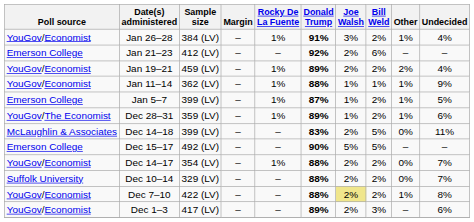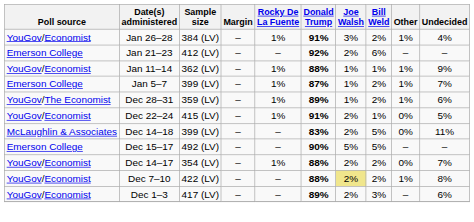 <table class="wikitable" style="font-size:90%;text-align:center;">
 <tr valign=bottom style="font-size:90%;">
 <th>Poll source</th>
 <th>Date(s)<br>administered</th>
 <th>Sample<br>size</th>
 <th>Margin<br></th>
 <th><a href='#'>Rocky De<br>La Fuente</a></th>
 <th><a href='#'>Donald<br>Trump</a></th>
 <th><a href='#'>Joe<br>Walsh</a></th>
 <th><a href='#'>Bill<br>Weld</a></th>
 <th>Other</th>
 <th>Undecided</th>
 </tr>
 <tr>
 <td style="text-align:left;"><a href='#'>YouGov</a>/<a href='#'>Economist</a></td>
 <td>Jan 26–28</td>
 <td>384 (LV)</td>
 <td>–</td>
 <td>1%</td>
 <td><strong>91%</strong></td>
 <td>3%</td>
 <td>2%</td>
 <td>1%</td>
 <td>4%</td>
 </tr>
 <tr>
 <td style="text-align:left;"><a href='#'>Emerson College</a></td>
 <td>Jan 21–23</td>
 <td>412 (LV)</td>
 <td>–</td>
 <td>–</td>
 <td><strong>92%</strong></td>
 <td>2%</td>
 <td>6%</td>
 <td>–</td>
 <td>–</td>
 </tr>
 <tr>
 <td style="text-align:left;"><a href='#'>YouGov</a>/<a href='#'>Economist</a></td>
-<td>Jan 19–21</td>
-<td>459 (LV)</td>
-<td>–</td>
-<td>1%</td>
-<td><strong>89%</strong></td>
-<td>2%</td>
-<td>2%</td>
-<td>2%</td>
-<td>4%</td>
-</tr>
-<tr>
-<td style="text-align:left;"><a href='#'>YouGov</a>/<a href='#'>Economist</a></td>
 <td>Jan 11–14</td>
 <td>362 (LV)</td>
 <td>–</td>
 <td>1%</td>
 <td><strong>88%</strong></td>
 <td>1%</td>
 <td>1%</td>
 <td>1%</td>
 <td>9%</td>
 </tr>
 <tr>
 <td style="text-align:left;"><a href='#'>Emerson College</a></td>
 <td>Jan 5–7</td>
 <td>399 (LV)</td>
 <td>–</td>
 <td>1%</td>
 <td><strong>87%</strong></td>
 <td>1%</td>
 <td>2%</td>
 <td>1%</td>
-<td>5%</td>
+<td>7%</td>
 </tr>
 <tr>
 <td style="text-align:left;"><a href='#'>YouGov</a>/<a href='#'>The Economist</a></td>
 <td>Dec 28–31</td>
 <td>359 (LV)</td>
 <td>–</td>
 <td>1%</td>
 <td><strong>89%</strong></td>
 <td>1%</td>
 <td>2%</td>
 <td>1%</td>
 <td>6%</td>
+</tr>
+<tr>
+<td style="text-align:left;"><a href='#'>YouGov</a>/<a href='#'>Economist</a></td>
+<td>Dec 22–24</td>
+<td>415 (LV)</td>
+<td>–</td>
+<td>1%</td>
+<td><strong>91%</strong></td>
+<td>2%</td>
+<td>1%</td>
+<td>0%</td>
+<td>5%</td>
 </tr>
 <tr>
 <td style="text-align:left;"><a href='#'>McLaughlin & Associates</a></td>
 <td>Dec 14–18</td>
 <td>399 (LV)</td>
 <td>–</td>
 <td>–</td>
 <td><strong>83%</strong></td>
 <td>2%</td>
 <td>5%</td>
 <td>0%</td>
 <td>11%</td>
 </tr>
 <tr>
 <td style="text-align:left;"><a href='#'>Emerson College</a></td>
 <td>Dec 15–17</td>
 <td>492 (LV)</td>
 <td>–</td>
 <td>–</td>
 <td><strong>90%</strong></td>
 <td>5%</td>
 <td>5%</td>
 <td>–</td>
 <td>–</td>
 </tr>
 <tr>
 <td style="text-align:left;"><a href='#'>YouGov</a>/<a href='#'>Economist</a></td>
 <td>Dec 14–17</td>
 <td>354 (LV)</td>
 <td>–</td>
 <td>1%</td>
 <td><strong>88%</strong></td>
 <td>2%</td>
 <td>2%</td>
 <td>0%</td>
 <td>7%</td>
 </tr>
 <tr>
-<td style="text-align:left;"><a href='#'>Suffolk University</a></td>
-<td>Dec 10–14</td>
-<td>329 (LV)</td>
-<td>–</td>
-<td>–</td>
-<td><strong>88%</strong></td>
-<td>2%</td>
-<td>2%</td>
-<td>0%</td>
-<td>7%</td>
-</tr>
-<tr>
 <td style="text-align:left;"><a href='#'>YouGov</a>/<a href='#'>Economist</a></td>
 <td>Dec 7–10</td>
 <td>422 (LV)</td>
 <td>–</td>
 <td>–</td>
 <td><strong>88%</strong></td>
 <td style="background: khaki;">2%</td>
 <td>2%</td>
 <td>1%</td>
 <td>8%</td>
 </tr>
 <tr>
 <td style="text-align:left;"><a href='#'>YouGov</a>/<a href='#'>Economist</a></td>
 <td>Dec 1–3</td>
 <td>417 (LV)</td>
 <td>–</td>
 <td>–</td>
 <td><strong>89%</strong></td>
 <td>2%</td>
 <td>3%</td>
 <td>–</td>
 <td>6%</td>
 </tr>
 <tr>
 </tr>
 </table>
